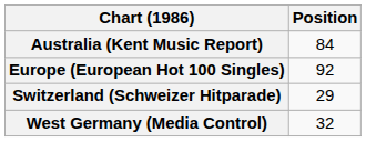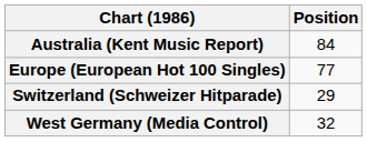 <table class="wikitable sortable plainrowheaders" style="text-align:center">
 <tr>
 <th>Chart (1986)</th>
 <th>Position</th>
 </tr>
 <tr>
 <th scope="row">Australia (Kent Music Report)</th>
 <td>84</td>
 </tr>
 <tr>
 <th scope="row">Europe (European Hot 100 Singles)</th>
-<td>92</td>
+<td>77</td>
 </tr>
 <tr>
 <th scope="row">Switzerland (Schweizer Hitparade)</th>
 <td>29</td>
 </tr>
 <tr>
 <th scope="row">West Germany (Media Control)</th>
 <td>32</td>
 </tr>
 </table>
